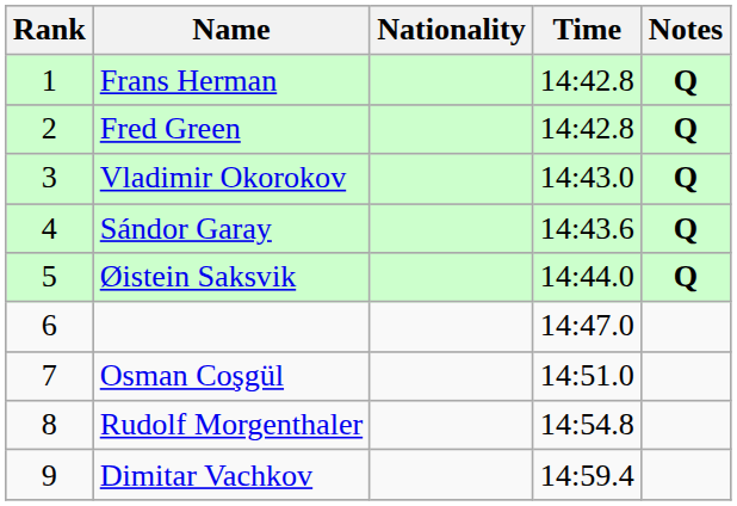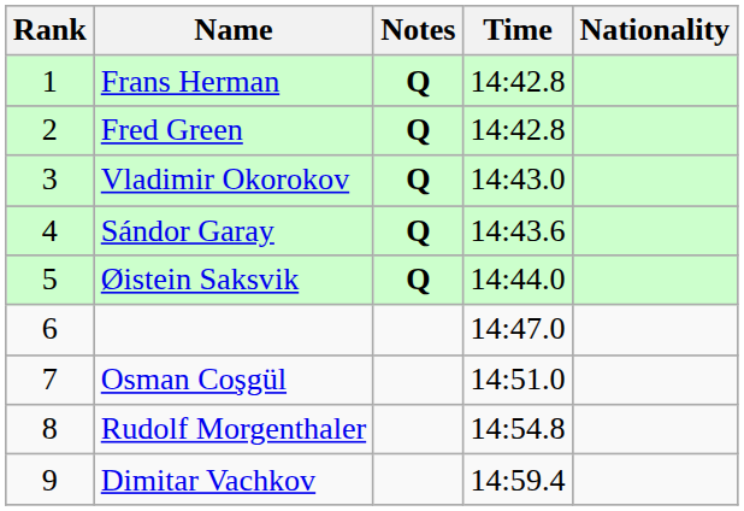 <table class="wikitable sortable" style="text-align:center">
 <tr>
 <th>Rank</th>
 <th>Name</th>
+<th>Notes</th>
+<th>Time</th>
 <th>Nationality</th>
-<th>Time</th>
-<th>Notes</th>
 </tr>
 <tr bgcolor=ccffcc>
 <td>1</td>
 <td align=left><a href='#'>Frans Herman</a></td>
+<td><strong>Q</strong></td>
+<td>14:42.8</td>
 <td align=left></td>
-<td>14:42.8</td>
-<td><strong>Q</strong></td>
 </tr>
 <tr bgcolor=ccffcc>
 <td>2</td>
 <td align=left><a href='#'>Fred Green</a></td>
+<td><strong>Q</strong></td>
+<td>14:42.8</td>
 <td align=left></td>
-<td>14:42.8</td>
-<td><strong>Q</strong></td>
 </tr>
 <tr bgcolor=ccffcc>
 <td>3</td>
 <td align=left><a href='#'>Vladimir Okorokov</a></td>
+<td><strong>Q</strong></td>
+<td>14:43.0</td>
 <td align=left></td>
-<td>14:43.0</td>
-<td><strong>Q</strong></td>
 </tr>
 <tr bgcolor=ccffcc>
 <td>4</td>
 <td align=left><a href='#'>Sándor Garay</a></td>
+<td><strong>Q</strong></td>
+<td>14:43.6</td>
 <td align=left></td>
-<td>14:43.6</td>
-<td><strong>Q</strong></td>
 </tr>
 <tr bgcolor=ccffcc>
 <td>5</td>
 <td align=left><a href='#'>Øistein Saksvik</a></td>
+<td><strong>Q</strong></td>
+<td>14:44.0</td>
 <td align=left></td>
-<td>14:44.0</td>
-<td><strong>Q</strong></td>
 </tr>
 <tr>
 <td>6</td>
 <td align=left></td>
+<td></td>
+<td>14:47.0</td>
 <td align=left></td>
-<td>14:47.0</td>
-<td></td>
 </tr>
 <tr>
 <td>7</td>
 <td align=left><a href='#'>Osman Coşgül</a></td>
+<td></td>
+<td>14:51.0</td>
 <td align=left></td>
-<td>14:51.0</td>
-<td></td>
 </tr>
 <tr>
 <td>8</td>
 <td align=left><a href='#'>Rudolf Morgenthaler</a></td>
+<td></td>
+<td>14:54.8</td>
 <td align=left></td>
-<td>14:54.8</td>
-<td></td>
 </tr>
 <tr>
 <td>9</td>
 <td align=left><a href='#'>Dimitar Vachkov</a></td>
+<td></td>
+<td>14:59.4</td>
 <td align=left></td>
-<td>14:59.4</td>
-<td></td>
 </tr>
 </table>
